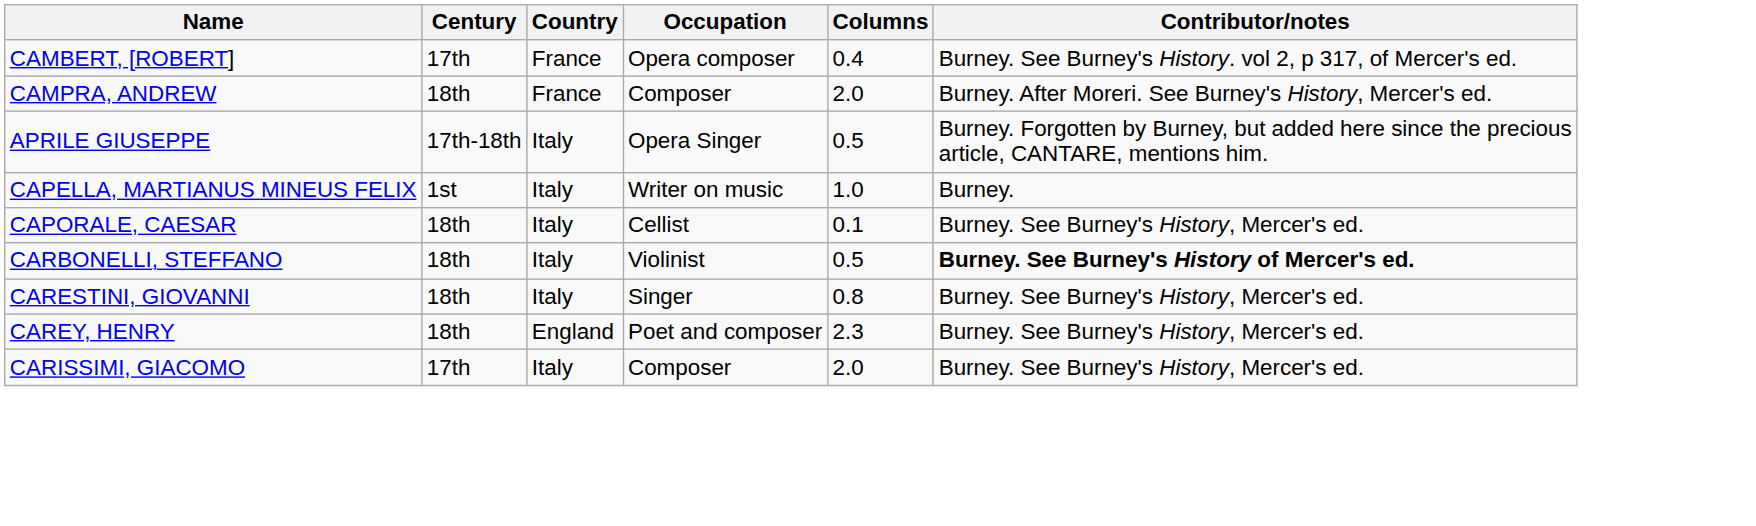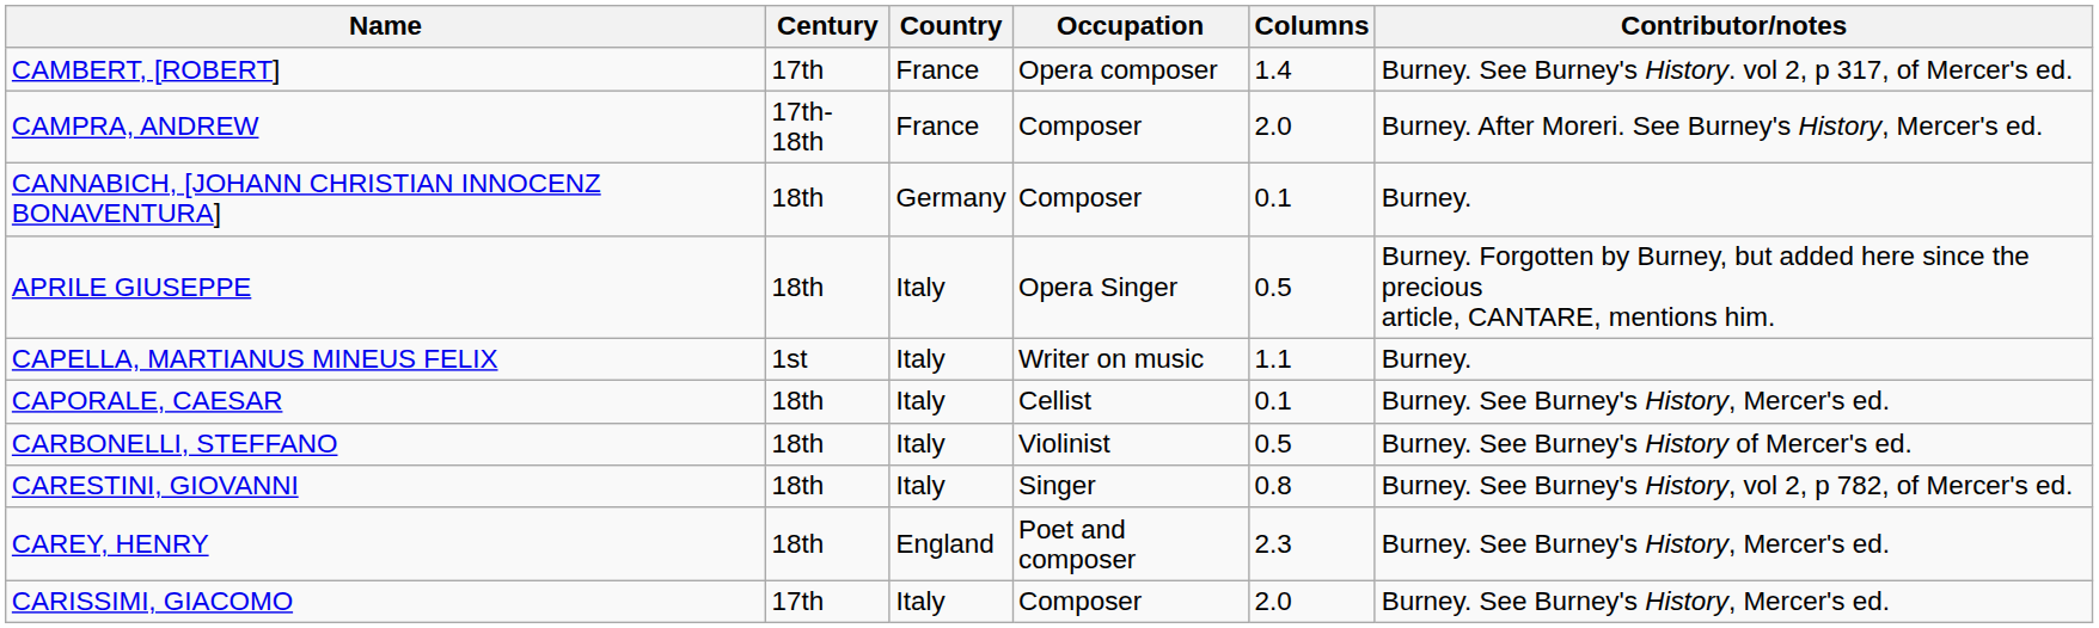 <table class="wikitable">
 <tr>
 <th>Name</th>
 <th>Century</th>
 <th>Country</th>
 <th>Occupation</th>
 <th>Columns</th>
 <th>Contributor/notes</th>
 </tr>
 <tr>
 <td><a href='#'>CAMBERT, [ROBERT</a>]</td>
 <td>17th</td>
 <td>France</td>
 <td>Opera composer</td>
-<td>0.4</td>
+<td>1.4</td>
 <td>Burney. See Burney's <em>History</em>. vol 2, p 317, of Mercer's ed.</td>
 </tr>
 <tr>
 <td><a href='#'>CAMPRA, ANDREW</a></td>
-<td>18th</td>
+<td>17th-18th</td>
 <td>France</td>
 <td>Composer</td>
 <td>2.0</td>
 <td>Burney. After Moreri. See Burney's <em>History</em>, Mercer's ed.</td>
 </tr>
 <tr>
+<td><a href='#'>CANNABICH, [JOHANN CHRISTIAN INNOCENZ BONAVENTURA</a>]</td>
+<td>18th</td>
+<td>Germany</td>
+<td>Composer</td>
+<td>0.1</td>
+<td>Burney.</td>
+</tr>
+<tr>
 <td><a href='#'>APRILE GIUSEPPE</a></td>
-<td>17th-18th</td>
+<td>18th</td>
 <td>Italy</td>
 <td>Opera Singer</td>
 <td>0.5</td>
 <td>Burney. Forgotten by Burney, but added here since the precious<br>article, CANTARE, mentions him.</td>
 </tr>
 <tr>
 <td><a href='#'>CAPELLA, MARTIANUS MINEUS FELIX</a></td>
 <td>1st</td>
 <td>Italy</td>
 <td>Writer on music</td>
-<td>1.0</td>
+<td>1.1</td>
 <td>Burney.</td>
 </tr>
 <tr>
 <td><a href='#'>CAPORALE, CAESAR</a></td>
 <td>18th</td>
 <td>Italy</td>
 <td>Cellist</td>
 <td>0.1</td>
 <td>Burney. See Burney's <em>History</em>, Mercer's ed.</td>
 </tr>
 <tr>
 <td><a href='#'>CARBONELLI, STEFFANO</a></td>
 <td>18th</td>
 <td>Italy</td>
 <td>Violinist</td>
 <td>0.5</td>
-<td><strong>Burney. See Burney's <em>History</em> of Mercer's ed.</strong></td>
+<td>Burney. See Burney's <em>History</em> of Mercer's ed.</td>
 </tr>
 <tr>
 <td><a href='#'>CARESTINI, GIOVANNI</a></td>
 <td>18th</td>
 <td>Italy</td>
 <td>Singer</td>
 <td>0.8</td>
-<td>Burney. See Burney's <em>History</em>, Mercer's ed.</td>
+<td>Burney. See Burney's <em>History</em>, vol 2, p 782, of Mercer's ed.</td>
 </tr>
 <tr>
 <td><a href='#'>CAREY, HENRY</a></td>
 <td>18th</td>
 <td>England</td>
 <td>Poet and composer</td>
 <td>2.3</td>
 <td>Burney. See Burney's <em>History</em>, Mercer's ed.</td>
 </tr>
 <tr>
 <td><a href='#'>CARISSIMI, GIACOMO</a></td>
 <td>17th</td>
 <td>Italy</td>
 <td>Composer</td>
 <td>2.0</td>
 <td>Burney. See Burney's <em>History</em>,  Mercer's ed.</td>
 </tr>
 </table>
